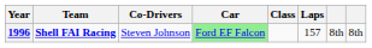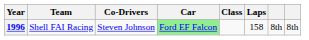 <table class="wikitable" style="text-align:center; font-size:90%">
 <tr>
 <th>Year</th>
 <th>Team</th>
 <th>Co-Drivers</th>
 <th>Car</th>
 <th>Class</th>
 <th>Laps</th>
 <th></th>
 <th></th>
 </tr>
 <tr align="center">
 <th><a href='#'>1996</a></th>
-<td align="left"><strong> <a href='#'>Shell FAI Racing</a></strong></td>
+<td align="left"> <a href='#'>Shell FAI Racing</a></td>
 <td align="left"> <a href='#'>Steven Johnson</a></td>
 <td align="left" style="background: lightgreen;"><a href='#'>Ford EF Falcon</a></td>
 <td></td>
-<td>157</td>
+<td>158</td>
 <td>8th</td>
 <td>8th</td>
 </tr>
 </table>
